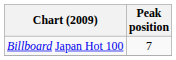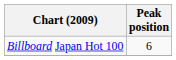 <table class="wikitable sortable">
 <tr>
 <th align="left">Chart (2009)</th>
 <th style="text-align:center;">Peak<br>position</th>
 </tr>
 <tr>
 <td><em><a href='#'>Billboard</a></em> <a href='#'>Japan Hot 100</a></td>
-<td align="center">7</td>
+<td align="center">6</td>
 </tr>
 <tr>
 </tr>
 </table>
